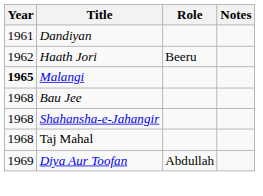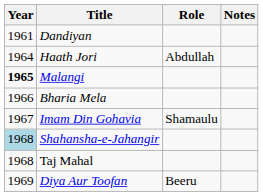 <table class="wikitable sortable">
 <tr>
 <th>Year</th>
 <th>Title</th>
 <th>Role</th>
 <th>Notes</th>
 </tr>
 <tr>
 <td>1961</td>
 <td><em>Dandiyan</em></td>
 <td></td>
 <td></td>
 </tr>
 <tr>
-<td>1962</td>
+<td>1964</td>
 <td><em>Haath Jori</em></td>
-<td>Beeru</td>
+<td>Abdullah</td>
 <td></td>
 </tr>
 <tr>
 <td><strong>1965</strong></td>
 <td><em><a href='#'>Malangi</a></em></td>
 <td></td>
 <td></td>
 </tr>
 <tr>
-<td>1968</td>
-<td><em>Bau Jee</em></td>
+<td>1966</td>
+<td><em>Bharia Mela</em></td>
 <td></td>
 <td></td>
 </tr>
 <tr>
-<td>1968</td>
+<td>1967</td>
+<td><em><a href='#'>Imam Din Gohavia</a></em></td>
+<td>Shamaulu</td>
+<td></td>
+</tr>
+<tr>
+<td style="background: lightblue;">1968</td>
 <td><em><a href='#'>Shahansha-e-Jahangir</a></em></td>
 <td></td>
 <td></td>
 </tr>
 <tr>
 <td>1968</td>
 <td>Taj Mahal</td>
 <td></td>
 <td></td>
 </tr>
 <tr>
 <td>1969</td>
 <td><em><a href='#'>Diya Aur Toofan</a></em></td>
-<td>Abdullah</td>
+<td>Beeru</td>
 <td></td>
 </tr>
 </table>
